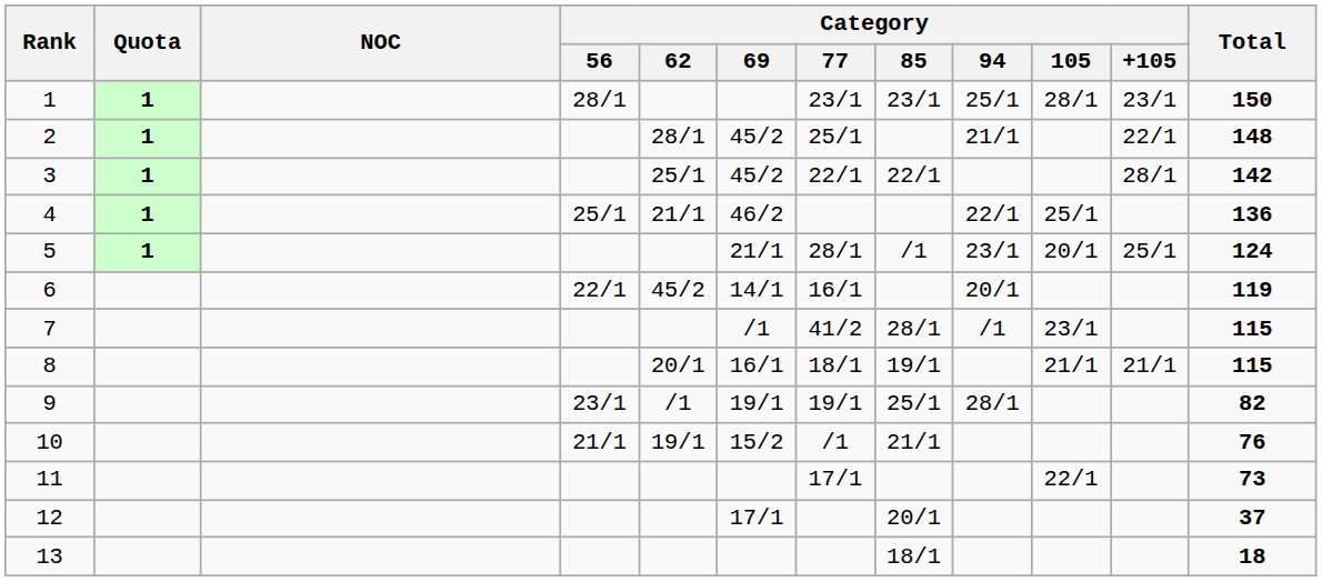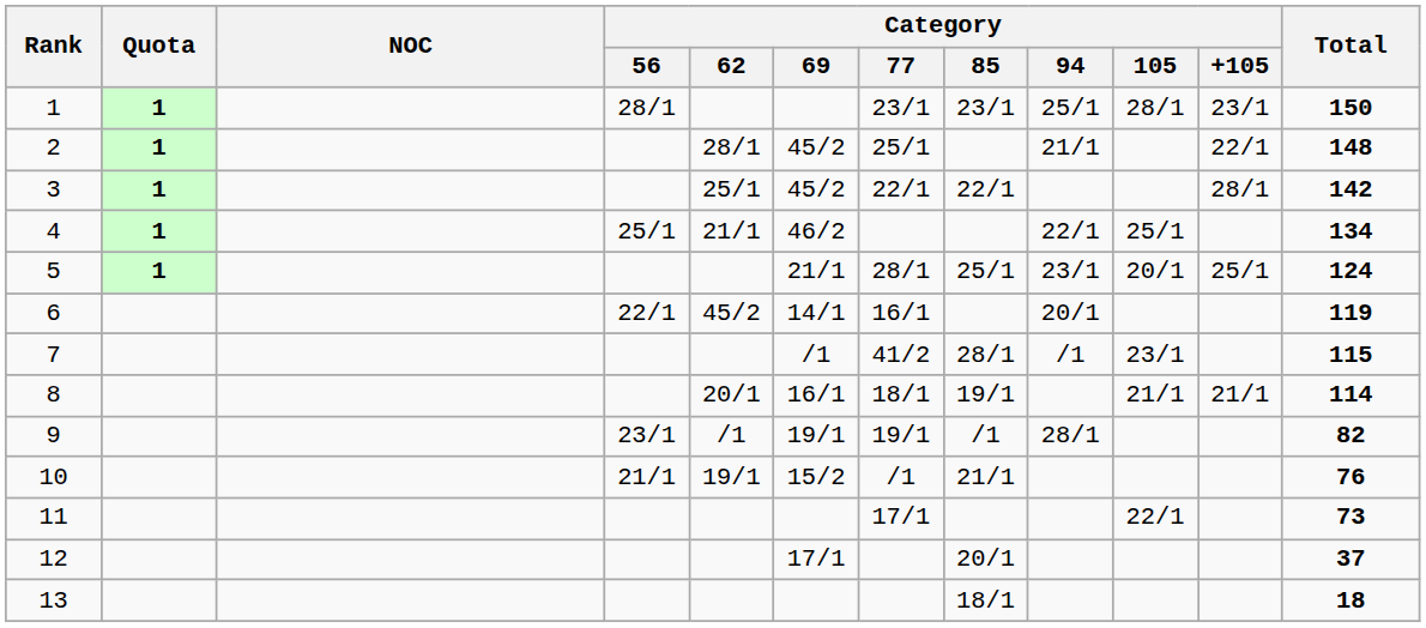 <table class="wikitable" style="text-align:center; font-size:90%">
 <tr>
 <th rowspan=2 width=40>Rank</th>
 <th rowspan=2 width=50>Quota</th>
 <th rowspan=2 width=180>NOC</th>
 <th colspan=8>Category</th>
 <th rowspan=2 width=60>Total</th>
 </tr>
 <tr>
 <th width=35>56</th>
 <th width=35>62</th>
 <th width=35>69</th>
 <th width=35>77</th>
 <th width=35>85</th>
 <th width=35>94</th>
 <th width=35>105</th>
 <th width=35>+105</th>
 </tr>
 <tr>
 <td>1</td>
 <td bgcolor=#ccffcc><strong>1</strong></td>
 <td align=left></td>
 <td>28/1</td>
 <td></td>
 <td></td>
 <td>23/1</td>
 <td>23/1</td>
 <td>25/1</td>
 <td>28/1</td>
 <td>23/1</td>
 <td><strong>150</strong></td>
 </tr>
 <tr>
 <td>2</td>
 <td bgcolor=#ccffcc><strong>1</strong></td>
 <td align=left></td>
 <td></td>
 <td>28/1</td>
 <td>45/2</td>
 <td>25/1</td>
 <td></td>
 <td>21/1</td>
 <td></td>
 <td>22/1</td>
 <td><strong>148</strong></td>
 </tr>
 <tr>
 <td>3</td>
 <td bgcolor=#ccffcc><strong>1</strong></td>
 <td align=left></td>
 <td></td>
 <td>25/1</td>
 <td>45/2</td>
 <td>22/1</td>
 <td>22/1</td>
 <td></td>
 <td></td>
 <td>28/1</td>
 <td><strong>142</strong></td>
 </tr>
 <tr>
 <td>4</td>
 <td bgcolor=#ccffcc><strong>1</strong></td>
 <td align=left></td>
 <td>25/1</td>
 <td>21/1</td>
 <td>46/2</td>
 <td></td>
 <td></td>
 <td>22/1</td>
 <td>25/1</td>
 <td></td>
-<td><strong>136</strong></td>
+<td><strong>134</strong></td>
 </tr>
 <tr>
 <td>5</td>
 <td bgcolor=#ccffcc><strong>1</strong></td>
 <td align=left></td>
 <td></td>
 <td></td>
 <td>21/1</td>
 <td>28/1</td>
-<td>/1</td>
+<td>25/1</td>
 <td>23/1</td>
 <td>20/1</td>
 <td>25/1</td>
 <td><strong>124</strong></td>
 </tr>
 <tr>
 <td>6</td>
 <td></td>
 <td align=left></td>
 <td>22/1</td>
 <td>45/2</td>
 <td>14/1</td>
 <td>16/1</td>
 <td></td>
 <td>20/1</td>
 <td></td>
 <td></td>
 <td><strong>119</strong></td>
 </tr>
 <tr>
 <td>7</td>
 <td></td>
 <td align=left></td>
 <td></td>
 <td></td>
 <td>/1</td>
 <td>41/2</td>
 <td>28/1</td>
 <td>/1</td>
 <td>23/1</td>
 <td></td>
 <td><strong>115</strong></td>
 </tr>
 <tr>
 <td>8</td>
 <td></td>
 <td align=left></td>
 <td></td>
 <td>20/1</td>
 <td>16/1</td>
 <td>18/1</td>
 <td>19/1</td>
 <td></td>
 <td>21/1</td>
 <td>21/1</td>
-<td><strong>115</strong></td>
+<td><strong>114</strong></td>
 </tr>
 <tr>
 <td>9</td>
 <td></td>
 <td align=left></td>
 <td>23/1</td>
 <td>/1</td>
 <td>19/1</td>
 <td>19/1</td>
-<td>25/1</td>
+<td>/1</td>
 <td>28/1</td>
 <td></td>
 <td></td>
 <td><strong>82</strong></td>
 </tr>
 <tr>
 <td>10</td>
 <td></td>
 <td align=left></td>
 <td>21/1</td>
 <td>19/1</td>
 <td>15/2</td>
 <td>/1</td>
 <td>21/1</td>
 <td></td>
 <td></td>
 <td></td>
 <td><strong>76</strong></td>
 </tr>
 <tr>
 <td>11</td>
 <td></td>
 <td align=left></td>
 <td></td>
 <td></td>
 <td></td>
 <td>17/1</td>
 <td></td>
 <td></td>
 <td>22/1</td>
 <td></td>
 <td><strong>73</strong></td>
 </tr>
 <tr>
 <td>12</td>
 <td></td>
 <td align=left></td>
 <td></td>
 <td></td>
 <td>17/1</td>
 <td></td>
 <td>20/1</td>
 <td></td>
 <td></td>
 <td></td>
 <td><strong>37</strong></td>
 </tr>
 <tr>
 <td>13</td>
 <td></td>
 <td align=left></td>
 <td></td>
 <td></td>
 <td></td>
 <td></td>
 <td>18/1</td>
 <td></td>
 <td></td>
 <td></td>
 <td><strong>18</strong></td>
 </tr>
 </table>
